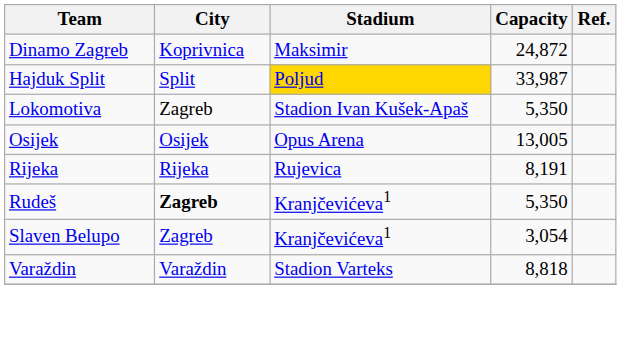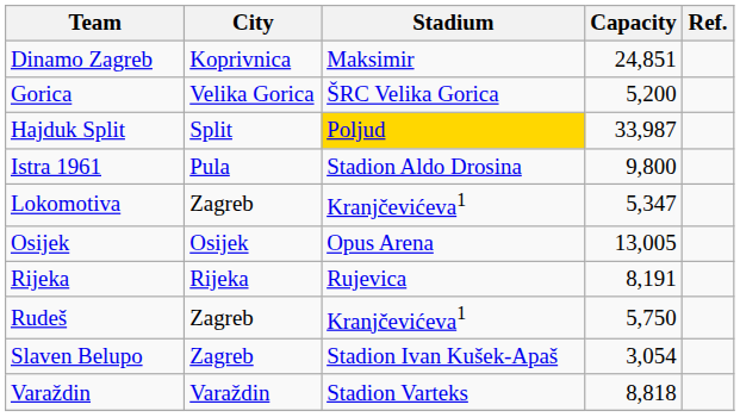 <table class="wikitable sortable">
 <tr>
 <th width="120">Team</th>
 <th width="90">City</th>
 <th width="180">Stadium</th>
 <th width="60">Capacity</th>
 <th width="30">Ref.</th>
 </tr>
 <tr>
 <td><a href='#'>Dinamo Zagreb</a></td>
 <td><a href='#'>Koprivnica</a></td>
 <td><a href='#'>Maksimir</a></td>
-<td align="right">24,872</td>
+<td align="right">24,851</td>
+<td></td>
+</tr>
+<tr>
+<td><a href='#'>Gorica</a></td>
+<td><a href='#'>Velika Gorica</a></td>
+<td><a href='#'>ŠRC Velika Gorica</a></td>
+<td align="right">5,200</td>
 <td></td>
 </tr>
 <tr>
 <td><a href='#'>Hajduk Split</a></td>
 <td><a href='#'>Split</a></td>
 <td style="background: gold;"><a href='#'>Poljud</a></td>
 <td align="right">33,987</td>
 <td></td>
 </tr>
 <tr>
+<td><a href='#'>Istra 1961</a></td>
+<td><a href='#'>Pula</a></td>
+<td><a href='#'>Stadion Aldo Drosina</a></td>
+<td align="right">9,800</td>
+<td></td>
+</tr>
+<tr>
 <td><a href='#'>Lokomotiva</a></td>
 <td>Zagreb</td>
-<td><a href='#'>Stadion Ivan Kušek-Apaš</a></td>
-<td align="right">5,350</td>
+<td><a href='#'>Kranjčevićeva</a><sup>1</sup></td>
+<td align="right">5,347</td>
 <td></td>
 </tr>
 <tr>
 <td><a href='#'>Osijek</a></td>
 <td><a href='#'>Osijek</a></td>
 <td><a href='#'>Opus Arena</a></td>
 <td align="right">13,005</td>
 <td></td>
 </tr>
 <tr>
 <td><a href='#'>Rijeka</a></td>
 <td><a href='#'>Rijeka</a></td>
 <td><a href='#'>Rujevica</a></td>
 <td align="right">8,191</td>
 <td></td>
 </tr>
 <tr>
 <td><a href='#'>Rudeš</a></td>
-<td><strong>Zagreb</strong></td>
+<td>Zagreb</td>
 <td><a href='#'>Kranjčevićeva</a><sup>1</sup></td>
-<td align="right">5,350</td>
+<td align="right">5,750</td>
 <td></td>
 </tr>
 <tr>
 <td><a href='#'>Slaven Belupo</a></td>
 <td><a href='#'>Zagreb</a></td>
-<td><a href='#'>Kranjčevićeva</a><sup>1</sup></td>
+<td><a href='#'>Stadion Ivan Kušek-Apaš</a></td>
 <td align="right">3,054</td>
 <td></td>
 </tr>
 <tr>
 <td><a href='#'>Varaždin</a></td>
 <td><a href='#'>Varaždin</a></td>
 <td><a href='#'>Stadion Varteks</a></td>
 <td align="right">8,818</td>
 <td></td>
 </tr>
 <tr>
 </tr>
 </table>
